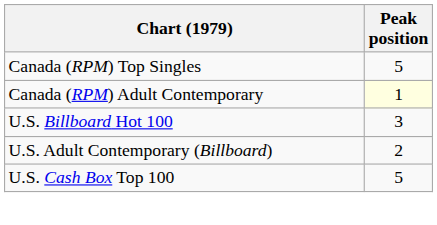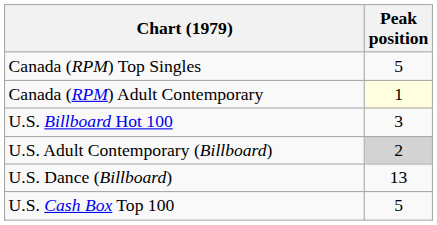 <table class="wikitable sortable">
 <tr>
 <th scope="col" style="width:20em;">Chart (1979)</th>
 <th scope="col">Peak<br>position</th>
 </tr>
 <tr>
 <td>Canada (<em>RPM</em>) Top Singles</td>
 <td style="text-align:center;">5</td>
 </tr>
 <tr>
 <td>Canada (<em><a href='#'>RPM</a></em>) Adult Contemporary</td>
 <td style="background: lightyellow; text-align:center;">1</td>
 </tr>
 <tr>
 <td>U.S. <a href='#'><em>Billboard</em> Hot 100</a></td>
 <td style="text-align:center;">3</td>
 </tr>
 <tr>
 <td>U.S. Adult Contemporary (<em>Billboard</em>)</td>
-<td style="text-align:center;">2</td>
+<td style="background: lightgrey; text-align:center;">2</td>
+</tr>
+<tr>
+<td>U.S. Dance (<em>Billboard</em>)</td>
+<td style="text-align:center;">13</td>
 </tr>
 <tr>
 <td>U.S. <em><a href='#'>Cash Box</a></em> Top 100</td>
 <td style="text-align:center;">5</td>
 </tr>
 </table>
